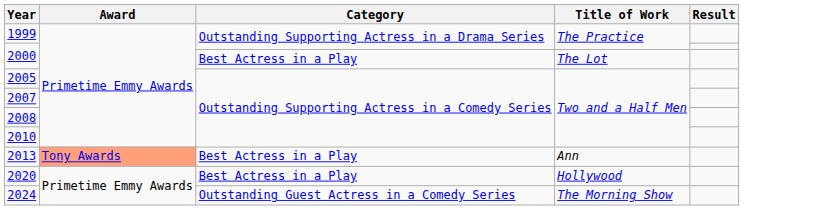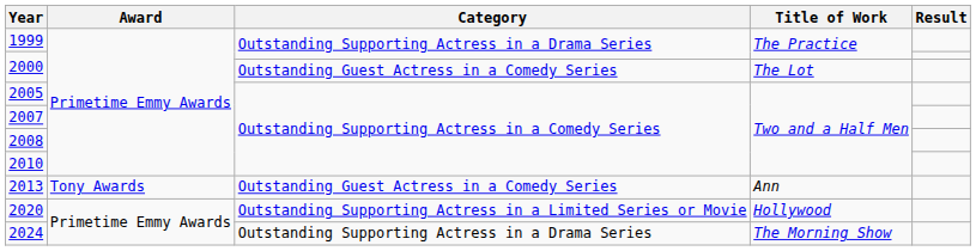 <table class="wikitable">
 <tr>
 <th>Year</th>
 <th>Award</th>
 <th>Category</th>
 <th>Title of Work</th>
 <th>Result</th>
 </tr>
 <tr>
 <td><a href='#'>1999</a></td>
 <td rowspan=7><a href='#'>Primetime Emmy Awards</a></td>
 <td rowspan="2"><a href='#'>Outstanding Supporting Actress in a Drama Series</a></td>
 <td rowspan="2"><em><a href='#'>The Practice</a></em></td>
 <td></td>
 </tr>
 <tr>
 <td rowspan="2"><a href='#'>2000</a></td>
 <td></td>
 </tr>
 <tr>
-<td><a href='#'>Best Actress in a Play</a></td>
+<td><a href='#'>Outstanding Guest Actress in a Comedy Series</a></td>
 <td><em><a href='#'>The Lot</a></em></td>
 <td></td>
 </tr>
 <tr>
 <td><a href='#'>2005</a></td>
 <td rowspan="4"><a href='#'>Outstanding Supporting Actress in a Comedy Series</a></td>
 <td rowspan="4"><em><a href='#'>Two and a Half Men</a></em></td>
 <td></td>
 </tr>
 <tr>
 <td><a href='#'>2007</a></td>
 <td></td>
 </tr>
 <tr>
 <td><a href='#'>2008</a></td>
 <td></td>
 </tr>
 <tr>
 <td><a href='#'>2010</a></td>
 <td></td>
 </tr>
 <tr>
 <td><a href='#'>2013</a></td>
-<td style="background: lightsalmon;"><a href='#'>Tony Awards</a></td>
-<td><a href='#'>Best Actress in a Play</a></td>
+<td><a href='#'>Tony Awards</a></td>
+<td><a href='#'>Outstanding Guest Actress in a Comedy Series</a></td>
 <td><em>Ann</em></td>
 <td></td>
 </tr>
 <tr>
 <td><a href='#'>2020</a></td>
 <td rowspan="2">Primetime Emmy Awards</td>
-<td><a href='#'>Best Actress in a Play</a></td>
+<td><a href='#'>Outstanding Supporting Actress in a Limited Series or Movie</a></td>
 <td><em><a href='#'>Hollywood</a></em></td>
 <td></td>
 </tr>
 <tr>
 <td><a href='#'>2024</a></td>
-<td><a href='#'>Outstanding Guest Actress in a Comedy Series</a></td>
+<td>Outstanding Supporting Actress in a Drama Series</td>
 <td><em><a href='#'>The Morning Show</a></em></td>
 <td></td>
 </tr>
 </table>
